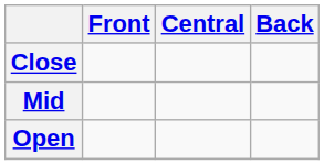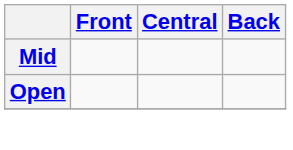 <table class="wikitable IPA" style="text-align: center;">
 <tr>
 <th></th>
 <th><a href='#'>Front</a></th>
 <th><a href='#'>Central</a></th>
 <th><a href='#'>Back</a></th>
-</tr>
-<tr>
-<th><a href='#'>Close</a></th>
-<td></td>
-<td></td>
-<td></td>
 </tr>
 <tr>
 <th><a href='#'>Mid</a></th>
 <td></td>
 <td></td>
 <td></td>
 </tr>
 <tr>
 <th><a href='#'>Open</a></th>
 <td></td>
 <td></td>
 <td></td>
 </tr>
 <tr>
 </tr>
 </table>
